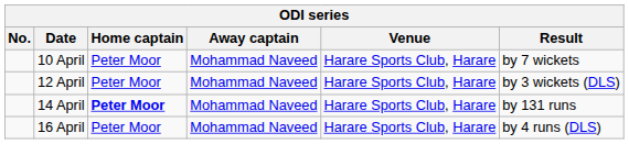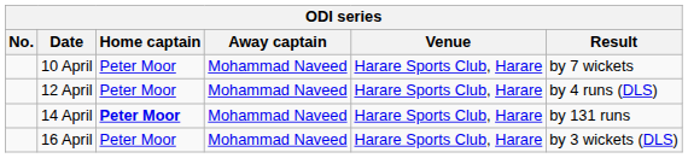 <table class="wikitable">
 <tr>
 <th colspan="6">ODI series</th>
 </tr>
 <tr>
 <th>No.</th>
 <th>Date</th>
 <th>Home captain</th>
 <th>Away captain</th>
 <th>Venue</th>
 <th>Result</th>
 </tr>
 <tr>
 <td></td>
 <td>10 April</td>
 <td><a href='#'>Peter Moor</a></td>
 <td><a href='#'>Mohammad Naveed</a></td>
 <td><a href='#'>Harare Sports Club</a>, <a href='#'>Harare</a></td>
 <td> by 7 wickets</td>
 </tr>
 <tr>
 <td></td>
 <td>12 April</td>
 <td><a href='#'>Peter Moor</a></td>
 <td><a href='#'>Mohammad Naveed</a></td>
 <td><a href='#'>Harare Sports Club</a>, <a href='#'>Harare</a></td>
-<td> by 3 wickets (<a href='#'>DLS</a>)</td>
+<td> by 4 runs (<a href='#'>DLS</a>)</td>
 </tr>
 <tr>
 <td></td>
 <td>14 April</td>
 <td><strong><a href='#'>Peter Moor</a></strong></td>
 <td><a href='#'>Mohammad Naveed</a></td>
 <td><a href='#'>Harare Sports Club</a>, <a href='#'>Harare</a></td>
 <td> by 131 runs</td>
 </tr>
 <tr>
 <td></td>
 <td>16 April</td>
 <td><a href='#'>Peter Moor</a></td>
 <td><a href='#'>Mohammad Naveed</a></td>
 <td><a href='#'>Harare Sports Club</a>, <a href='#'>Harare</a></td>
-<td> by 4 runs (<a href='#'>DLS</a>)</td>
+<td> by 3 wickets (<a href='#'>DLS</a>)</td>
 </tr>
 </table>
